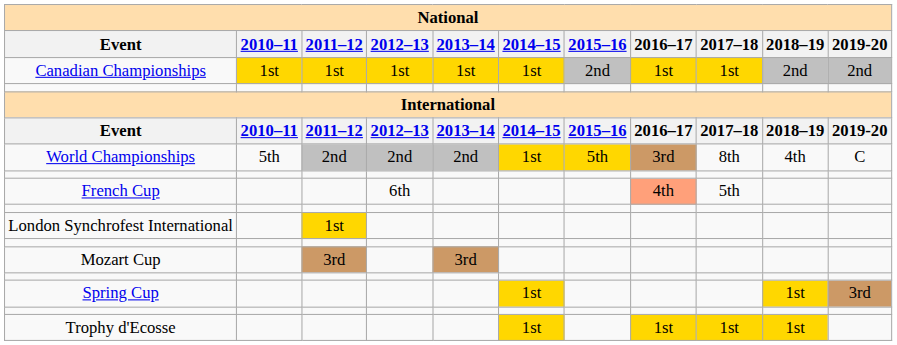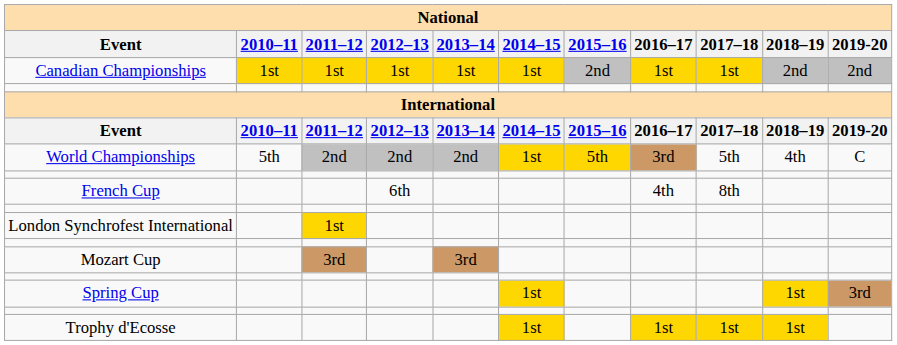 <table class="wikitable">
 <tr>
 <th style="background-color: #ffdead; " colspan="11" align="center"><strong>National</strong></th>
 </tr>
 <tr>
 <th>Event</th>
 <th><a href='#'>2010–11</a></th>
 <th><a href='#'>2011–12</a></th>
 <th><a href='#'>2012–13</a></th>
 <th><a href='#'>2013–14</a></th>
 <th><a href='#'>2014–15</a></th>
 <th><a href='#'>2015–16</a></th>
 <th>2016–17</th>
 <th>2017–18</th>
 <th>2018–19</th>
 <th>2019-20</th>
 </tr>
 <tr>
 <td align="center"><a href='#'>Canadian Championships</a></td>
 <td 2010-11 align="center" bgcolor="gold">1st</td>
 <td 2011-12 align="center" bgcolor="gold">1st</td>
 <td 2012-13 align="center" bgcolor="gold">1st</td>
 <td 2013-14 align="center" bgcolor="gold">1st</td>
 <td 2014-15 align="center" bgcolor="gold">1st</td>
 <td 2015-16 align="center" bgcolor="silver">2nd</td>
 <td 2016-17 align="center" bgcolor="gold">1st</td>
 <td 2017-18 align="center" bgcolor="gold">1st</td>
 <td 2018-19 align="center" bgcolor="silver">2nd</td>
 <td 2019-20 align="center" bgcolor="silver">2nd</td>
 </tr>
 <tr>
 <td align="center"></td>
 <td 2010-11 align="center"></td>
 <td 2011-12 align="center"></td>
 <td 2012-13 align="center"></td>
 <td 2013-14 align="center"></td>
 <td 2014-15 align="center"></td>
 <td 2015-16 align="center"></td>
 <td 2016-17 align="center"></td>
 <td 2017-18 align="center"></td>
 <td 2018-19 align="center"></td>
 <td 2019-20 align="center"></td>
 </tr>
 <tr>
 <th colspan="11" style="background-color: #ffdead; " align="center"><strong>International</strong></th>
 </tr>
 <tr>
 <th>Event</th>
 <th><a href='#'>2010–11</a></th>
 <th><a href='#'>2011–12</a></th>
 <th><a href='#'>2012–13</a></th>
 <th><a href='#'>2013–14</a></th>
 <th><a href='#'>2014–15</a></th>
 <th><a href='#'>2015–16</a></th>
 <th>2016–17</th>
 <th>2017–18</th>
 <th>2018–19</th>
 <th>2019-20</th>
 </tr>
 <tr>
 <td align="center"><a href='#'>World Championships</a></td>
 <td 2010-11 align="center">5th</td>
 <td 2011-12 align="center" bgcolor="silver">2nd</td>
 <td 2012-13 align="center" bgcolor="silver">2nd</td>
 <td 2013-14 align="center" bgcolor="silver">2nd</td>
 <td align="center" bgcolor="gold">1st</td>
 <td align="center" style="background: gold;">5th</td>
 <td align="center" bgcolor="cc9966">3rd</td>
-<td align="center">8th</td>
+<td 2017-18 align="center">5th</td>
 <td align="center">4th</td>
 <td align="center">C</td>
 </tr>
 <tr>
 <td align="center"></td>
 <td 2010-11 align="center"></td>
 <td 2011-12 align="center"></td>
 <td 2012-13 align="center"></td>
 <td 2013-14 align="center"></td>
 <td 2014-15 align="center"></td>
 <td 2015-16 align="center"></td>
 <td 2016-17 align="center"></td>
 <td 2017-18 align="center"></td>
 <td 2018-19 align="center"></td>
 <td 2019-20 align="center"></td>
 </tr>
 <tr>
 <td align="center"><a href='#'>French Cup</a></td>
 <td 2010-11 align="center"></td>
 <td 2011-12 align="center"></td>
 <td 2012-13 align="center">6th</td>
 <td 2013-14 align="center"></td>
 <td 2014-15 align="center"></td>
 <td 2015-16 align="center"></td>
-<td 2016-17 align="center" style="background: lightsalmon;">4th</td>
-<td 2017-18 align="center">5th</td>
+<td 2016-17 align="center">4th</td>
+<td align="center">8th</td>
 <td 2018-19 align="center"></td>
 <td 2019-20 align="center"></td>
 </tr>
 <tr>
 <td align="center"></td>
 <td 2010-11 align="center"></td>
 <td 2011-12 align="center"></td>
 <td 2012-13 align="center"></td>
 <td 2013-14 align="center"></td>
 <td 2014-15 align="center"></td>
 <td 2015-16 align="center"></td>
 <td 2016-17 align="center"></td>
 <td 2017-18 align="center"></td>
 <td 2018-19 align="center"></td>
 <td 2019-20 align="center"></td>
 </tr>
 <tr>
 <td align="center">London Synchrofest International</td>
 <td 2010-11 align="center"></td>
 <td 2011-12 align="center" bgcolor="gold">1st</td>
 <td 2012-13 align="center"></td>
 <td 2013-14 align="center"></td>
 <td 2014-15 align="center"></td>
 <td 2015-16 align="center"></td>
 <td 2016-17 align="center"></td>
 <td 2017-18 align="center"></td>
 <td 2018-19 align="center"></td>
 <td 2019-20 align="center"></td>
 </tr>
 <tr>
 <td align="center"></td>
 <td 2010-11 align="center"></td>
 <td 2011-12 align="center"></td>
 <td 2012-13 align="center"></td>
 <td 2013-14 align="center"></td>
 <td 2014-15 align="center"></td>
 <td 2015-16 align="center"></td>
 <td 2016-17 align="center"></td>
 <td 2017-18 align="center"></td>
 <td 2018-19 align="center"></td>
 <td 2019-20 align="center"></td>
 </tr>
 <tr>
 <td align="center">Mozart Cup</td>
 <td 2010-11 align="center"></td>
 <td 2011-12 align="center" bgcolor="cc9966">3rd</td>
 <td 2012-13 align="center"></td>
 <td 2013-14 align="center" bgcolor="cc9966">3rd</td>
 <td 2014-15 align="center"></td>
 <td 2015-16 align="center"></td>
 <td 2016-17 align="center"></td>
 <td 2017-18 align="center"></td>
 <td 2018-19 align="center"></td>
 <td 2019-20 align="center"></td>
 </tr>
 <tr>
 <td align="center"></td>
 <td 2010-11 align="center"></td>
 <td 2011-12 align="center"></td>
 <td 2012-13 align="center"></td>
 <td 2013-14 align="center"></td>
 <td 2014-15 align="center"></td>
 <td 2015-16 align="center"></td>
 <td 2016-17 align="center"></td>
 <td 2017-18 align="center"></td>
 <td 2018-19 align="center"></td>
 <td 2019-20 align="center"></td>
 </tr>
 <tr>
 <td align="center"><a href='#'>Spring Cup</a></td>
 <td 2010-11 align="center"></td>
 <td 2011-12 align="center"></td>
 <td 2012-13 align="center"></td>
 <td 2013-14 align="center"></td>
 <td 2014-15 align="center" bgcolor="gold">1st</td>
 <td 2015-16 align="center"></td>
 <td 2016-17 align="center"></td>
 <td 2017-18 align="center"></td>
 <td 2018-19 align="center" bgcolor="gold">1st</td>
 <td 2019-20 align="center" bgcolor="cc9966">3rd</td>
 </tr>
 <tr>
 <td align="center"></td>
 <td 2010-11 align="center"></td>
 <td 2011-12 align="center"></td>
 <td 2012-13 align="center"></td>
 <td 2013-14 align="center"></td>
 <td 2014-15 align="center"></td>
 <td 2015-16 align="center"></td>
 <td 2016-17 align="center"></td>
 <td 2017-18 align="center"></td>
 <td 2018-19 align="center"></td>
 <td 2019-20 align="center"></td>
 </tr>
 <tr>
 <td align="center">Trophy d'Ecosse</td>
 <td 2010-11 align="center"></td>
 <td 2011-12 align="center"></td>
 <td 2012-13 align="center"></td>
 <td 2013-14 align="center"></td>
 <td 2014-15 align="center" bgcolor="gold">1st</td>
 <td 2015-16 align="center"></td>
 <td 2016-17 align="center" bgcolor="gold">1st</td>
 <td 2017-18 align="center" bgcolor="gold">1st</td>
 <td 2018-19 align="center" bgcolor="gold">1st</td>
 <td 2019-20 align="center"></td>
 </tr>
 </table>
